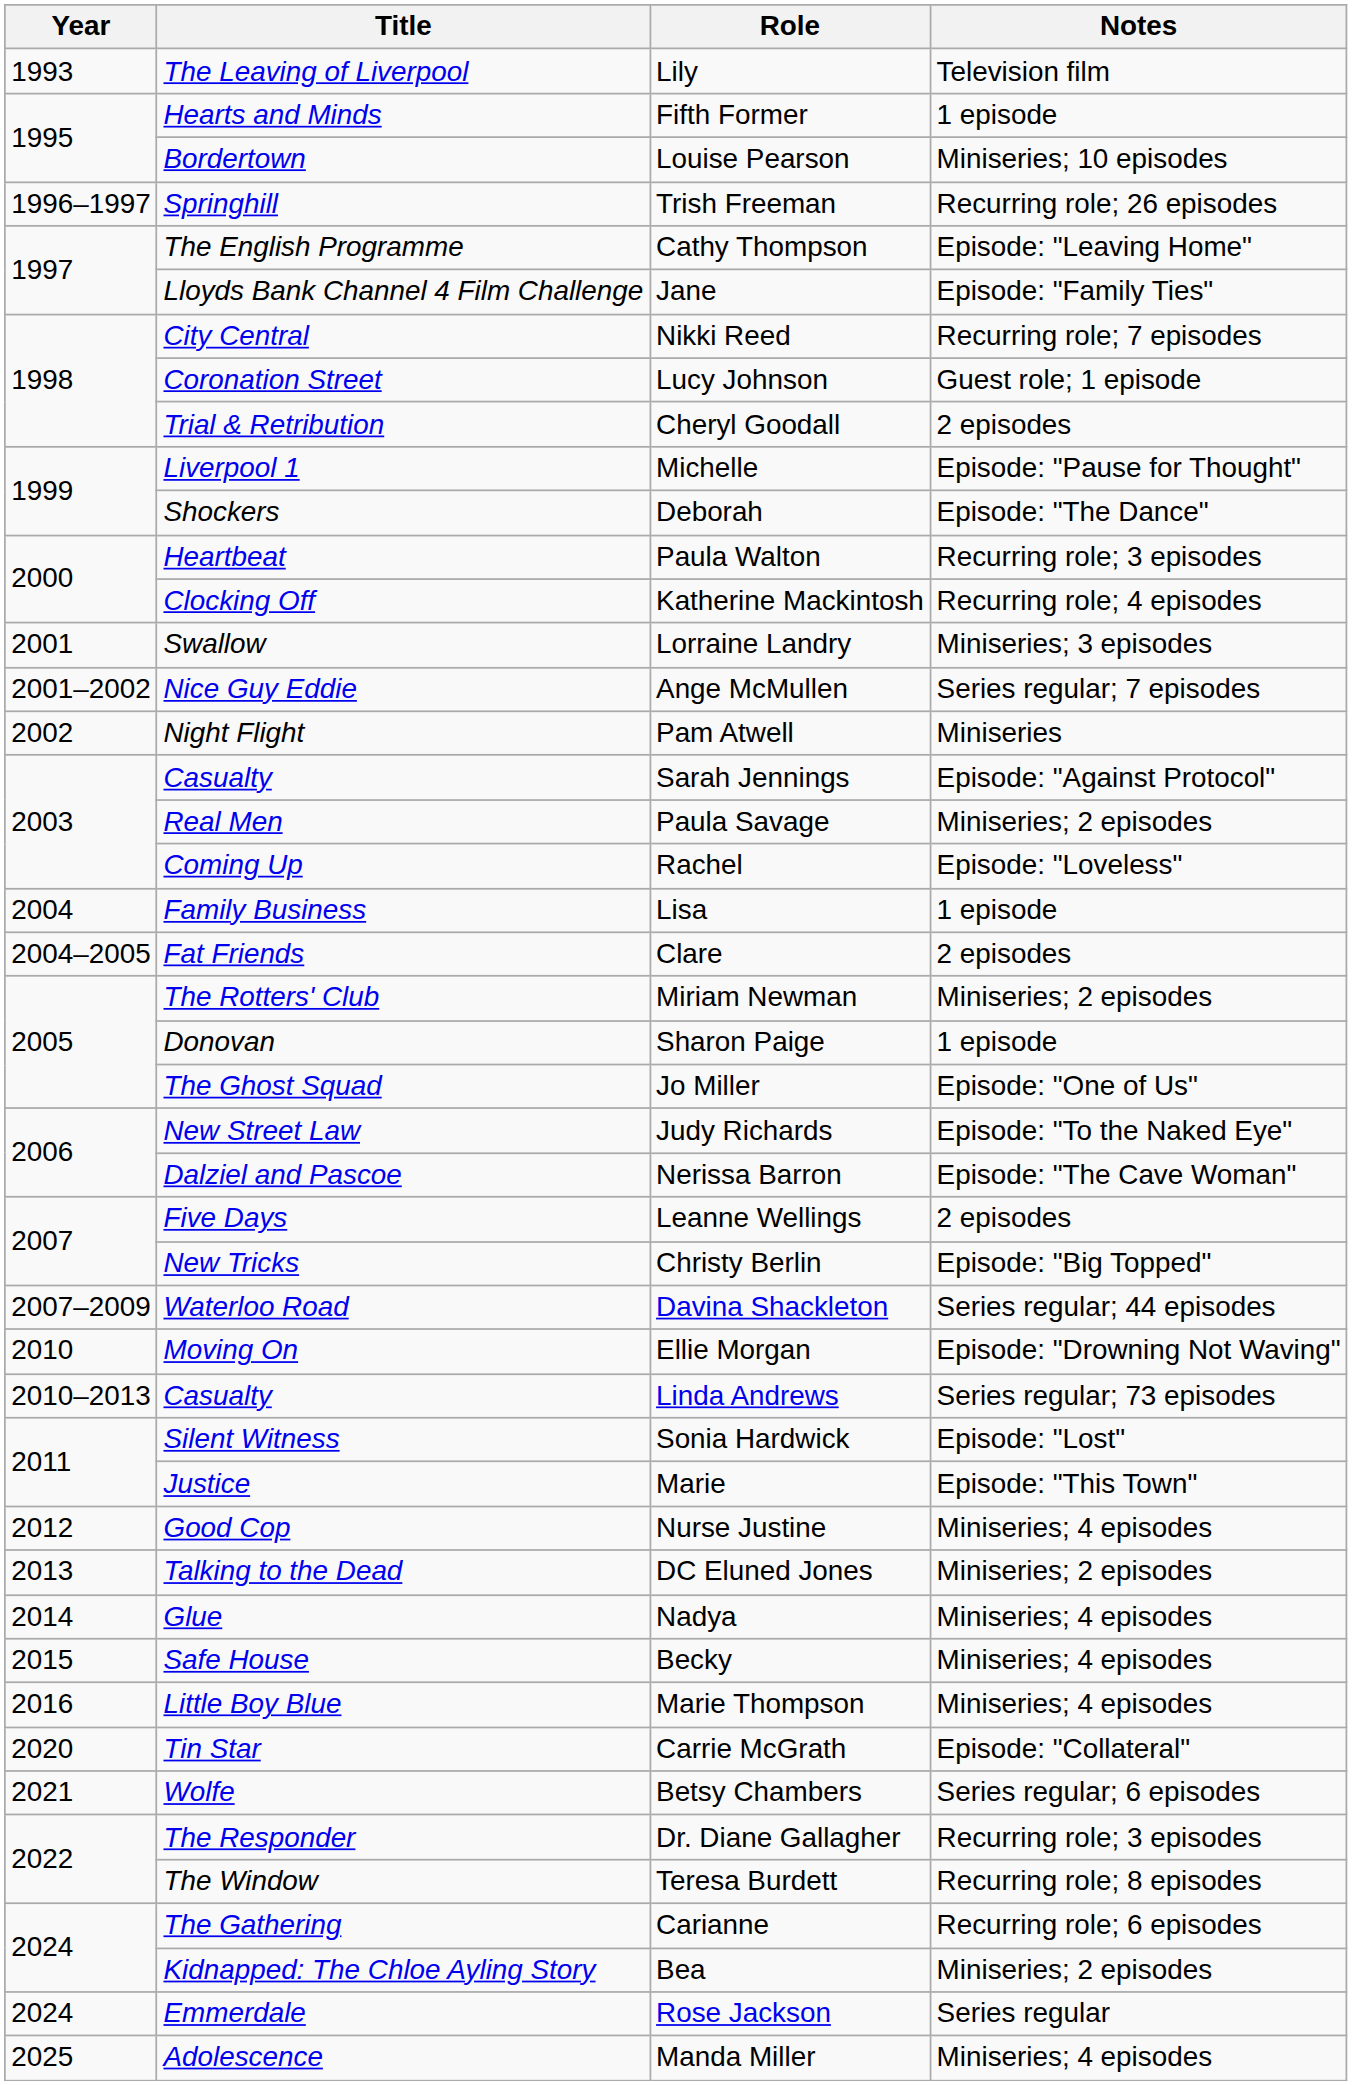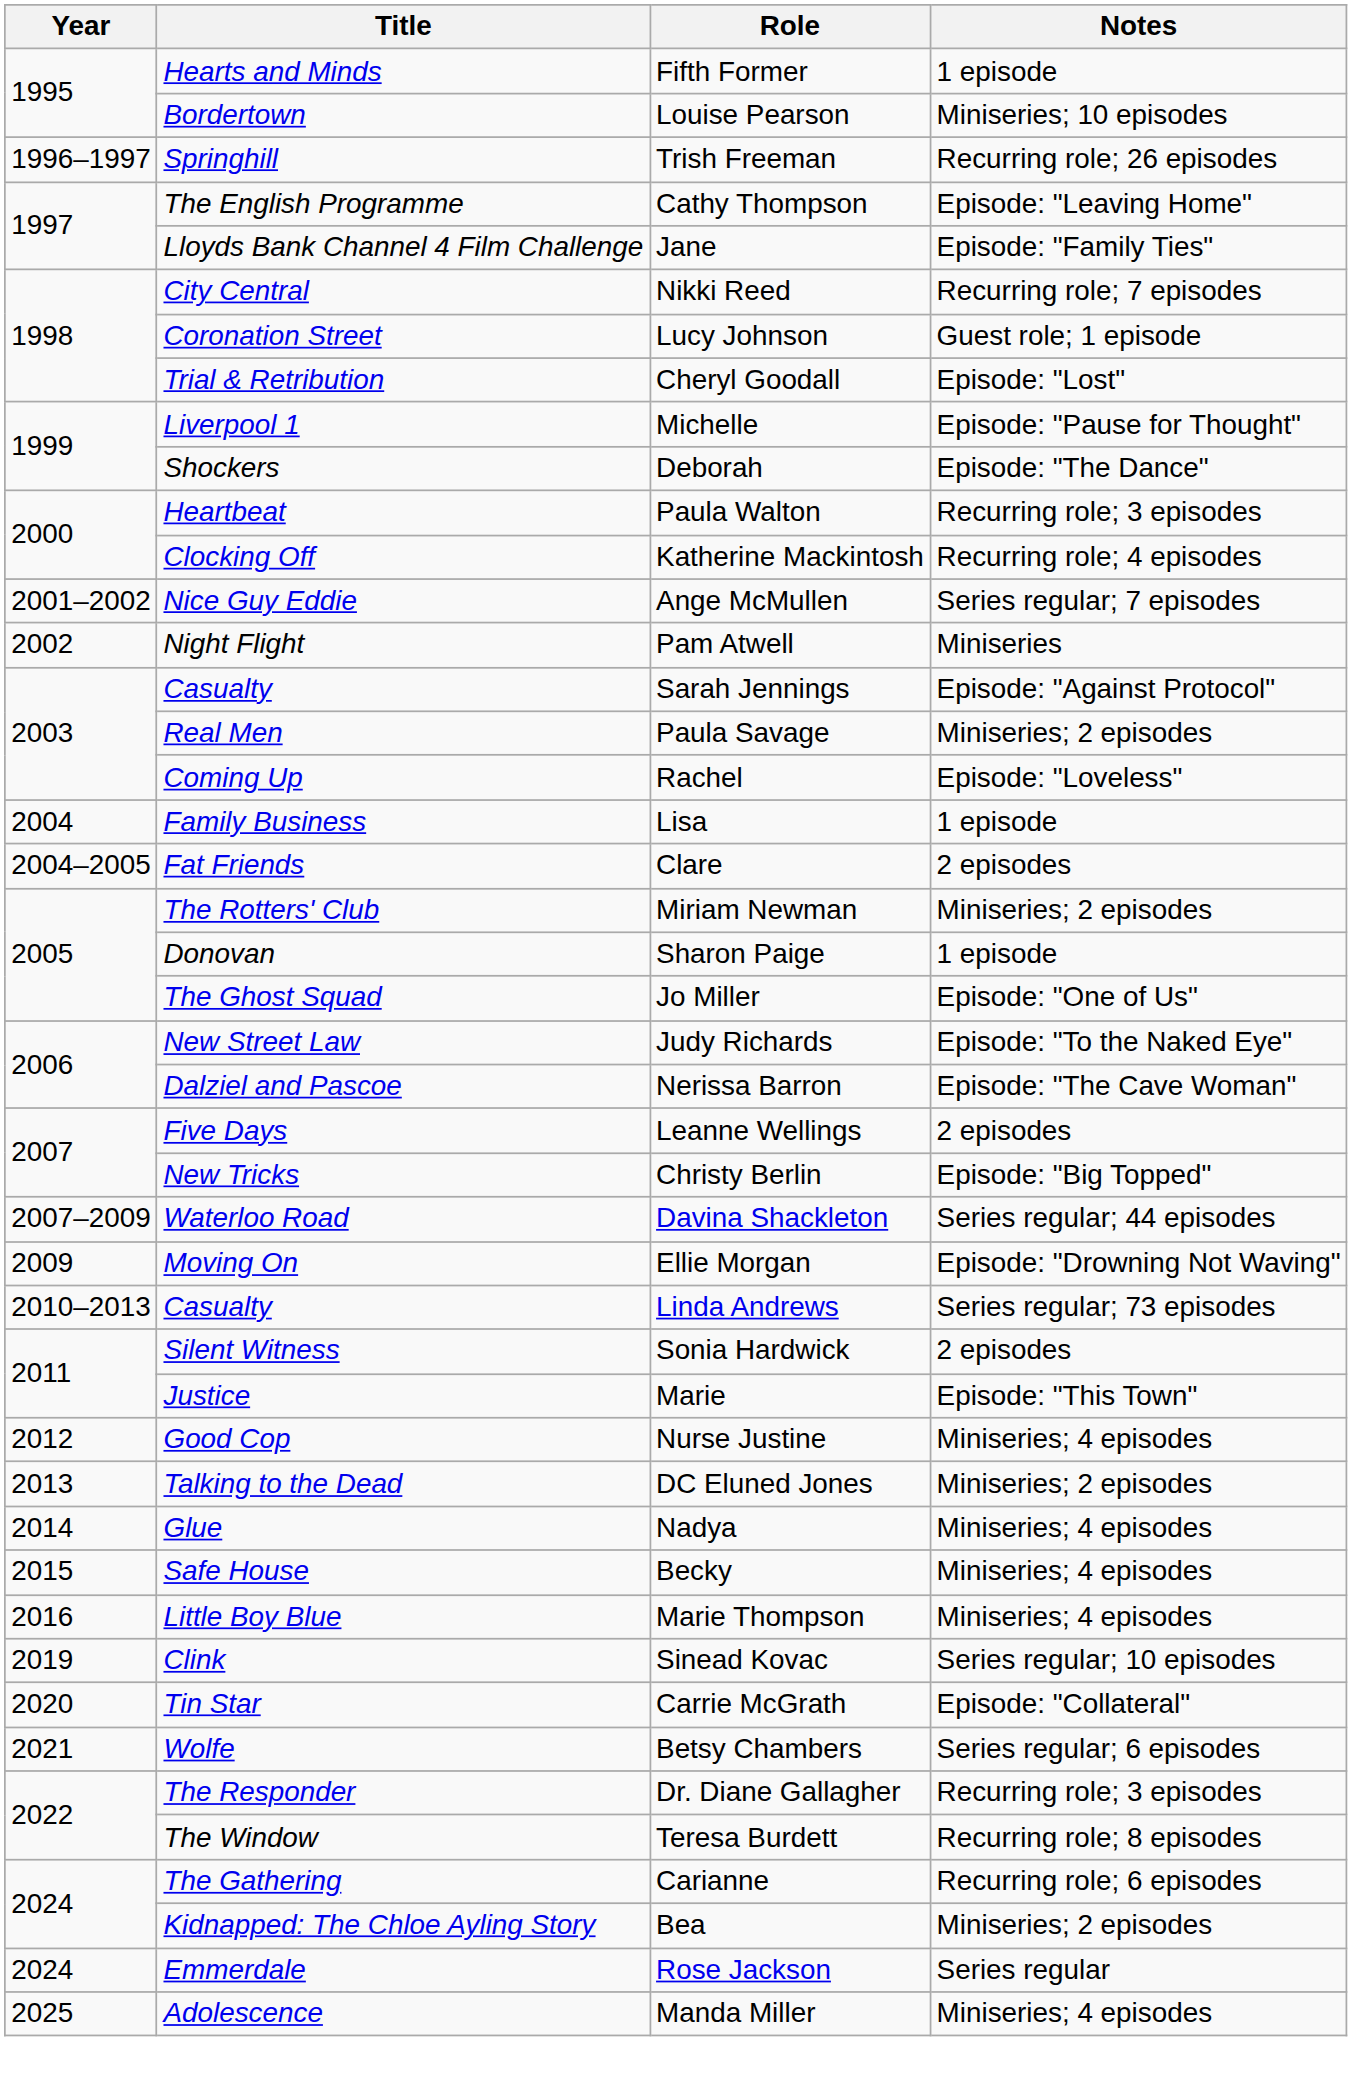 <table class="wikitable">
 <tr>
 <th>Year</th>
 <th>Title</th>
 <th>Role</th>
 <th>Notes</th>
-</tr>
-<tr>
-<td>1993</td>
-<td><em><a href='#'>The Leaving of Liverpool</a></em></td>
-<td>Lily</td>
-<td>Television film</td>
 </tr>
 <tr>
 <td rowspan="2">1995</td>
 <td><em><a href='#'>Hearts and Minds</a></em></td>
 <td>Fifth Former</td>
 <td>1 episode</td>
 </tr>
 <tr>
 <td><em><a href='#'>Bordertown</a></em></td>
 <td>Louise Pearson</td>
 <td>Miniseries; 10 episodes</td>
 </tr>
 <tr>
 <td>1996–1997</td>
 <td><em><a href='#'>Springhill</a></em></td>
 <td>Trish Freeman</td>
 <td>Recurring role; 26 episodes</td>
 </tr>
 <tr>
 <td rowspan="2">1997</td>
 <td><em>The English Programme</em></td>
 <td>Cathy Thompson</td>
 <td>Episode: "Leaving Home"</td>
 </tr>
 <tr>
 <td><em>Lloyds Bank Channel 4 Film Challenge</em></td>
 <td>Jane</td>
 <td>Episode: "Family Ties"</td>
 </tr>
 <tr>
 <td rowspan="3">1998</td>
 <td><em><a href='#'>City Central</a></em></td>
 <td>Nikki Reed</td>
 <td>Recurring role; 7 episodes</td>
 </tr>
 <tr>
 <td><em><a href='#'>Coronation Street</a></em></td>
 <td>Lucy Johnson</td>
 <td>Guest role; 1 episode</td>
 </tr>
 <tr>
 <td><em><a href='#'>Trial & Retribution</a></em></td>
 <td>Cheryl Goodall</td>
-<td>2 episodes</td>
+<td>Episode: "Lost"</td>
 </tr>
 <tr>
 <td rowspan="2">1999</td>
 <td><em><a href='#'>Liverpool 1</a></em></td>
 <td>Michelle</td>
 <td>Episode: "Pause for Thought"</td>
 </tr>
 <tr>
 <td><em>Shockers</em></td>
 <td>Deborah</td>
 <td>Episode: "The Dance"</td>
 </tr>
 <tr>
 <td rowspan="2">2000</td>
 <td><em><a href='#'>Heartbeat</a></em></td>
 <td>Paula Walton</td>
 <td>Recurring role; 3 episodes</td>
 </tr>
 <tr>
 <td><em><a href='#'>Clocking Off</a></em></td>
 <td>Katherine Mackintosh</td>
 <td>Recurring role; 4 episodes</td>
-</tr>
-<tr>
-<td>2001</td>
-<td><em>Swallow</em></td>
-<td>Lorraine Landry</td>
-<td>Miniseries; 3 episodes</td>
 </tr>
 <tr>
 <td>2001–2002</td>
 <td><em><a href='#'>Nice Guy Eddie</a></em></td>
 <td>Ange McMullen</td>
 <td>Series regular; 7 episodes</td>
 </tr>
 <tr>
 <td>2002</td>
 <td><em>Night Flight</em></td>
 <td>Pam Atwell</td>
 <td>Miniseries</td>
 </tr>
 <tr>
 <td rowspan="3">2003</td>
 <td><em><a href='#'>Casualty</a></em></td>
 <td>Sarah Jennings</td>
 <td>Episode: "Against Protocol"</td>
 </tr>
 <tr>
 <td><em><a href='#'>Real Men</a></em></td>
 <td>Paula Savage</td>
 <td>Miniseries; 2 episodes</td>
 </tr>
 <tr>
 <td><em><a href='#'>Coming Up</a></em></td>
 <td>Rachel</td>
 <td>Episode: "Loveless"</td>
 </tr>
 <tr>
 <td>2004</td>
 <td><em><a href='#'>Family Business</a></em></td>
 <td>Lisa</td>
 <td>1 episode</td>
 </tr>
 <tr>
 <td>2004–2005</td>
 <td><em><a href='#'>Fat Friends</a></em></td>
 <td>Clare</td>
 <td>2 episodes</td>
 </tr>
 <tr>
 <td rowspan="3">2005</td>
 <td><em><a href='#'>The Rotters' Club</a></em></td>
 <td>Miriam Newman</td>
 <td>Miniseries; 2 episodes</td>
 </tr>
 <tr>
 <td><em>Donovan</em></td>
 <td>Sharon Paige</td>
 <td>1 episode</td>
 </tr>
 <tr>
 <td><em><a href='#'>The Ghost Squad</a></em></td>
 <td>Jo Miller</td>
 <td>Episode: "One of Us"</td>
 </tr>
 <tr>
 <td rowspan="2">2006</td>
 <td><em><a href='#'>New Street Law</a></em></td>
 <td>Judy Richards</td>
 <td>Episode: "To the Naked Eye"</td>
 </tr>
 <tr>
 <td><em><a href='#'>Dalziel and Pascoe</a></em></td>
 <td>Nerissa Barron</td>
 <td>Episode: "The Cave Woman"</td>
 </tr>
 <tr>
 <td rowspan="2">2007</td>
 <td><em><a href='#'>Five Days</a></em></td>
 <td>Leanne Wellings</td>
 <td>2 episodes</td>
 </tr>
 <tr>
 <td><em><a href='#'>New Tricks</a></em></td>
 <td>Christy Berlin</td>
 <td>Episode: "Big Topped"</td>
 </tr>
 <tr>
 <td>2007–2009</td>
 <td><em><a href='#'>Waterloo Road</a></em></td>
 <td><a href='#'>Davina Shackleton</a></td>
 <td>Series regular; 44 episodes</td>
 </tr>
 <tr>
-<td>2010</td>
+<td>2009</td>
 <td><em><a href='#'>Moving On</a></em></td>
 <td>Ellie Morgan</td>
 <td>Episode: "Drowning Not Waving"</td>
 </tr>
 <tr>
 <td>2010–2013</td>
 <td><em><a href='#'>Casualty</a></em></td>
 <td><a href='#'>Linda Andrews</a></td>
 <td>Series regular; 73 episodes</td>
 </tr>
 <tr>
 <td rowspan="2">2011</td>
 <td><em><a href='#'>Silent Witness</a></em></td>
 <td>Sonia Hardwick</td>
-<td>Episode: "Lost"</td>
+<td>2 episodes</td>
 </tr>
 <tr>
 <td><em><a href='#'>Justice</a></em></td>
 <td>Marie</td>
 <td>Episode: "This Town"</td>
 </tr>
 <tr>
 <td>2012</td>
 <td><em><a href='#'>Good Cop</a></em></td>
 <td>Nurse Justine</td>
 <td>Miniseries; 4 episodes</td>
 </tr>
 <tr>
 <td>2013</td>
 <td><em><a href='#'>Talking to the Dead</a></em></td>
 <td>DC Eluned Jones</td>
 <td>Miniseries; 2 episodes</td>
 </tr>
 <tr>
 <td>2014</td>
 <td><em><a href='#'>Glue</a></em></td>
 <td>Nadya</td>
 <td>Miniseries; 4 episodes</td>
 </tr>
 <tr>
 <td>2015</td>
 <td><em><a href='#'>Safe House</a></em></td>
 <td>Becky</td>
 <td>Miniseries; 4 episodes</td>
 </tr>
 <tr>
 <td>2016</td>
 <td><em><a href='#'>Little Boy Blue</a></em></td>
 <td>Marie Thompson</td>
 <td>Miniseries; 4 episodes</td>
+</tr>
+<tr>
+<td>2019</td>
+<td><em><a href='#'>Clink</a></em></td>
+<td>Sinead Kovac</td>
+<td>Series regular; 10 episodes</td>
 </tr>
 <tr>
 <td>2020</td>
 <td><em><a href='#'>Tin Star</a></em></td>
 <td>Carrie McGrath</td>
 <td>Episode: "Collateral"</td>
 </tr>
 <tr>
 <td>2021</td>
 <td><em><a href='#'>Wolfe</a></em></td>
 <td>Betsy Chambers</td>
 <td>Series regular; 6 episodes</td>
 </tr>
 <tr>
 <td rowspan="2">2022</td>
 <td><em><a href='#'>The Responder</a></em></td>
 <td>Dr. Diane Gallagher</td>
 <td>Recurring role; 3 episodes</td>
 </tr>
 <tr>
 <td><em>The Window</em></td>
 <td>Teresa Burdett</td>
 <td>Recurring role; 8 episodes</td>
 </tr>
 <tr>
 <td rowspan="2">2024</td>
 <td><em><a href='#'>The Gathering</a></em></td>
 <td>Carianne</td>
 <td>Recurring role; 6 episodes</td>
 </tr>
 <tr>
 <td><em><a href='#'>Kidnapped: The Chloe Ayling Story</a></em></td>
 <td>Bea</td>
 <td>Miniseries; 2 episodes</td>
 </tr>
 <tr>
 <td>2024</td>
 <td><em><a href='#'>Emmerdale</a></em></td>
 <td><a href='#'>Rose Jackson</a></td>
 <td>Series regular</td>
 </tr>
 <tr>
 <td>2025</td>
 <td><em><a href='#'>Adolescence</a></em></td>
 <td>Manda Miller</td>
 <td>Miniseries; 4 episodes</td>
 </tr>
 </table>
